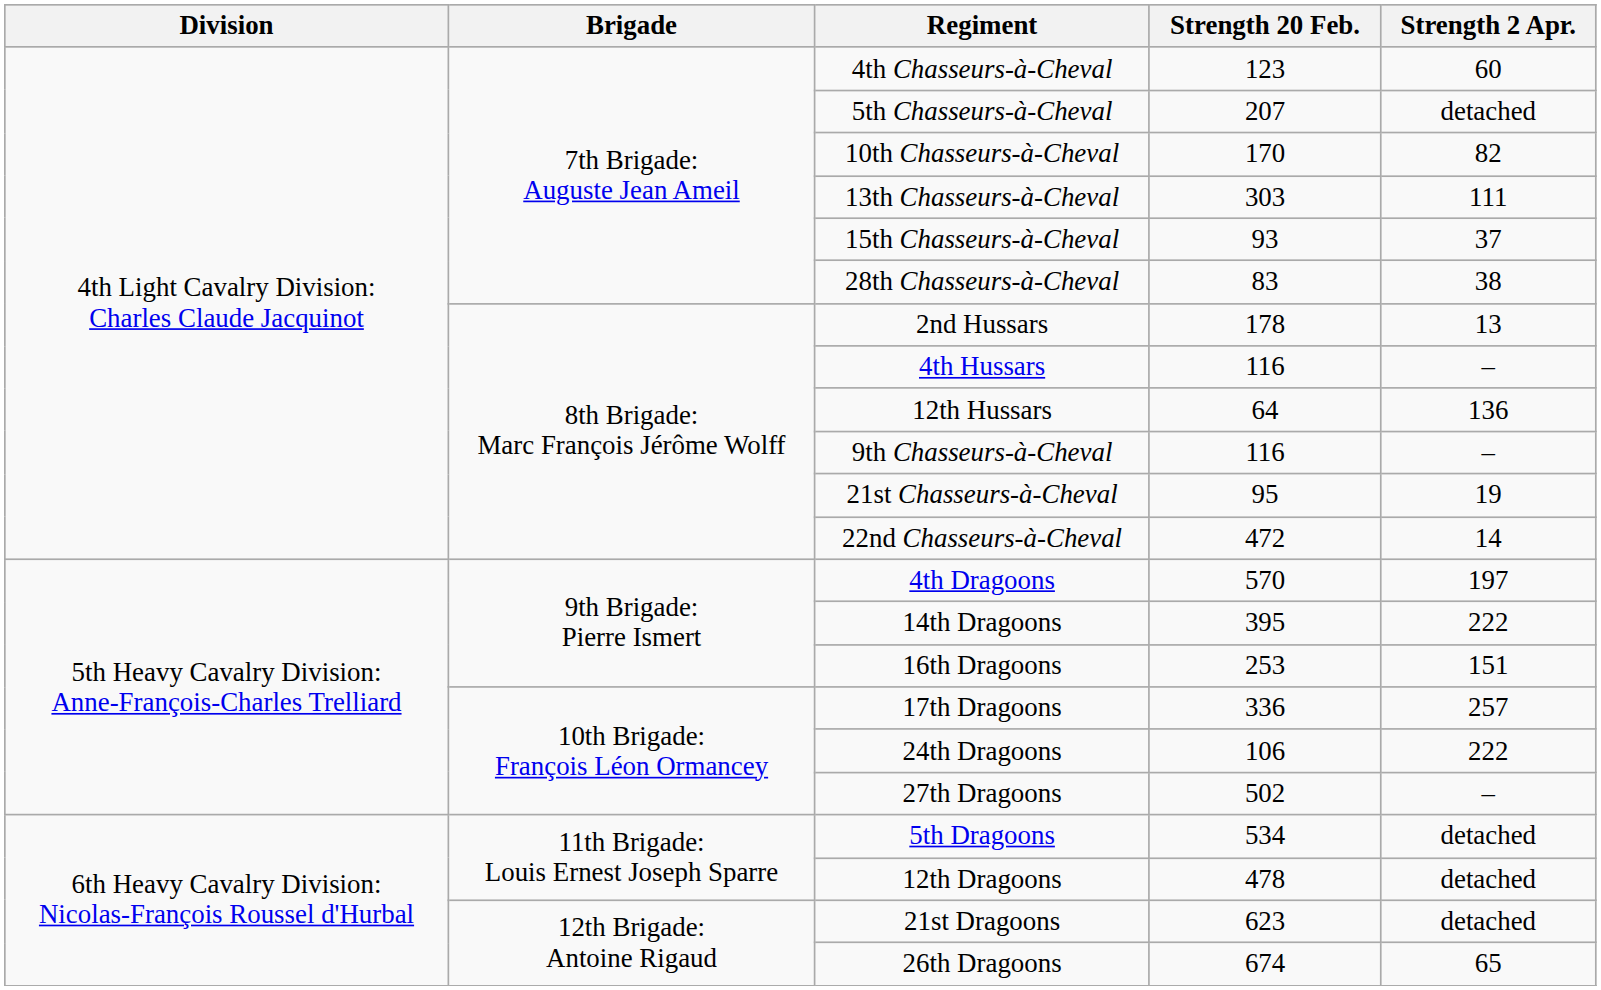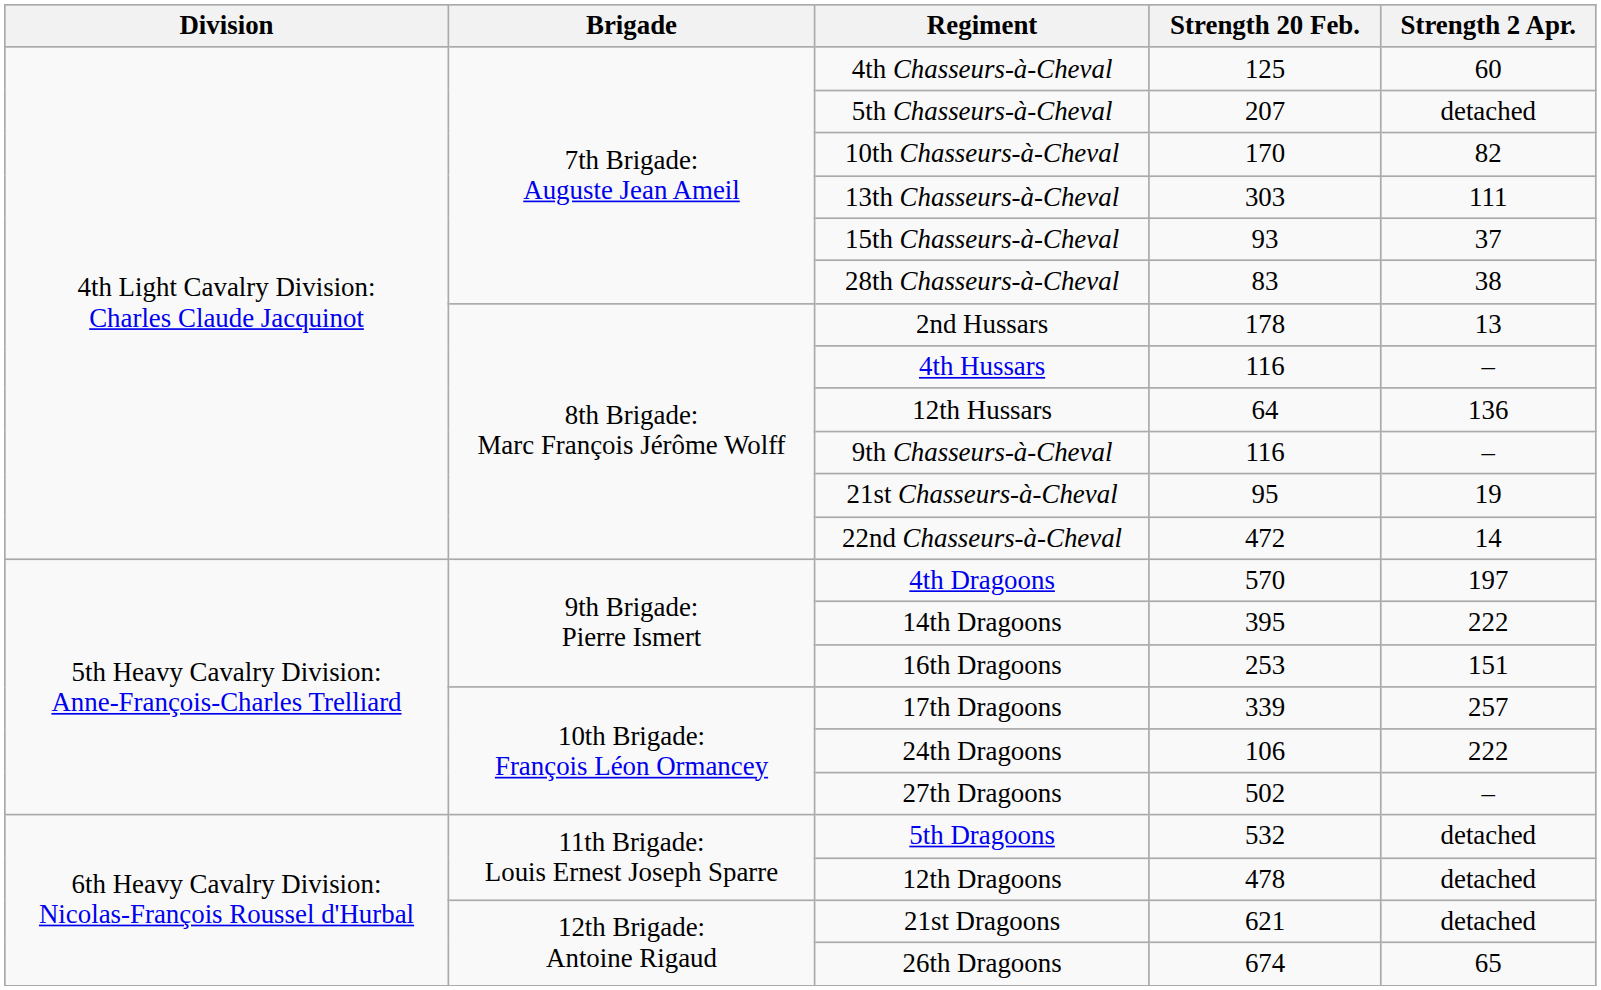 <table class="wikitable" style="text-align:center; width:75%;">
 <tr>
 <th>Division</th>
 <th>Brigade</th>
 <th>Regiment</th>
 <th>Strength 20 Feb.</th>
 <th>Strength 2 Apr.</th>
 </tr>
 <tr>
 <td ROWSPAN=12>4th Light Cavalry Division:<br><a href='#'>Charles Claude Jacquinot</a></td>
 <td ROWSPAN=6>7th Brigade:<br><a href='#'>Auguste Jean Ameil</a></td>
 <td>4th <em>Chasseurs-à-Cheval</em></td>
-<td>123</td>
+<td>125</td>
 <td>60</td>
 </tr>
 <tr>
 <td>5th <em>Chasseurs-à-Cheval</em></td>
 <td>207</td>
 <td>detached</td>
 </tr>
 <tr>
 <td>10th <em>Chasseurs-à-Cheval</em></td>
 <td>170</td>
 <td>82</td>
 </tr>
 <tr>
 <td>13th <em>Chasseurs-à-Cheval</em></td>
 <td>303</td>
 <td>111</td>
 </tr>
 <tr>
 <td>15th <em>Chasseurs-à-Cheval</em></td>
 <td>93</td>
 <td>37</td>
 </tr>
 <tr>
 <td>28th <em>Chasseurs-à-Cheval</em></td>
 <td>83</td>
 <td>38</td>
 </tr>
 <tr>
 <td ROWSPAN=6>8th Brigade:<br>Marc François Jérôme Wolff</td>
 <td>2nd Hussars</td>
 <td>178</td>
 <td>13</td>
 </tr>
 <tr>
 <td><a href='#'>4th Hussars</a></td>
 <td>116</td>
 <td>–</td>
 </tr>
 <tr>
 <td>12th Hussars</td>
 <td>64</td>
 <td>136</td>
 </tr>
 <tr>
 <td>9th <em>Chasseurs-à-Cheval</em></td>
 <td>116</td>
 <td>–</td>
 </tr>
 <tr>
 <td>21st <em>Chasseurs-à-Cheval</em></td>
 <td>95</td>
 <td>19</td>
 </tr>
 <tr>
 <td>22nd <em>Chasseurs-à-Cheval</em></td>
 <td>472</td>
 <td>14</td>
 </tr>
 <tr>
 <td ROWSPAN=6>5th Heavy Cavalry Division:<br><a href='#'>Anne-François-Charles Trelliard</a></td>
 <td ROWSPAN=3>9th Brigade:<br>Pierre Ismert</td>
 <td><a href='#'>4th Dragoons</a></td>
 <td>570</td>
 <td>197</td>
 </tr>
 <tr>
 <td>14th Dragoons</td>
 <td>395</td>
 <td>222</td>
 </tr>
 <tr>
 <td>16th Dragoons</td>
 <td>253</td>
 <td>151</td>
 </tr>
 <tr>
 <td ROWSPAN=3>10th Brigade:<br><a href='#'>François Léon Ormancey</a></td>
 <td>17th Dragoons</td>
-<td>336</td>
+<td>339</td>
 <td>257</td>
 </tr>
 <tr>
 <td>24th Dragoons</td>
 <td>106</td>
 <td>222</td>
 </tr>
 <tr>
 <td>27th Dragoons</td>
 <td>502</td>
 <td>–</td>
 </tr>
 <tr>
 <td ROWSPAN=4>6th Heavy Cavalry Division:<br><a href='#'>Nicolas-François Roussel d'Hurbal</a></td>
 <td ROWSPAN=2>11th Brigade:<br>Louis Ernest Joseph Sparre</td>
 <td><a href='#'>5th Dragoons</a></td>
-<td>534</td>
+<td>532</td>
 <td>detached</td>
 </tr>
 <tr>
 <td>12th Dragoons</td>
 <td>478</td>
 <td>detached</td>
 </tr>
 <tr>
 <td ROWSPAN=2>12th Brigade:<br>Antoine Rigaud</td>
 <td>21st Dragoons</td>
-<td>623</td>
+<td>621</td>
 <td>detached</td>
 </tr>
 <tr>
 <td>26th Dragoons</td>
 <td>674</td>
 <td>65</td>
 </tr>
 <tr>
 </tr>
 </table>
